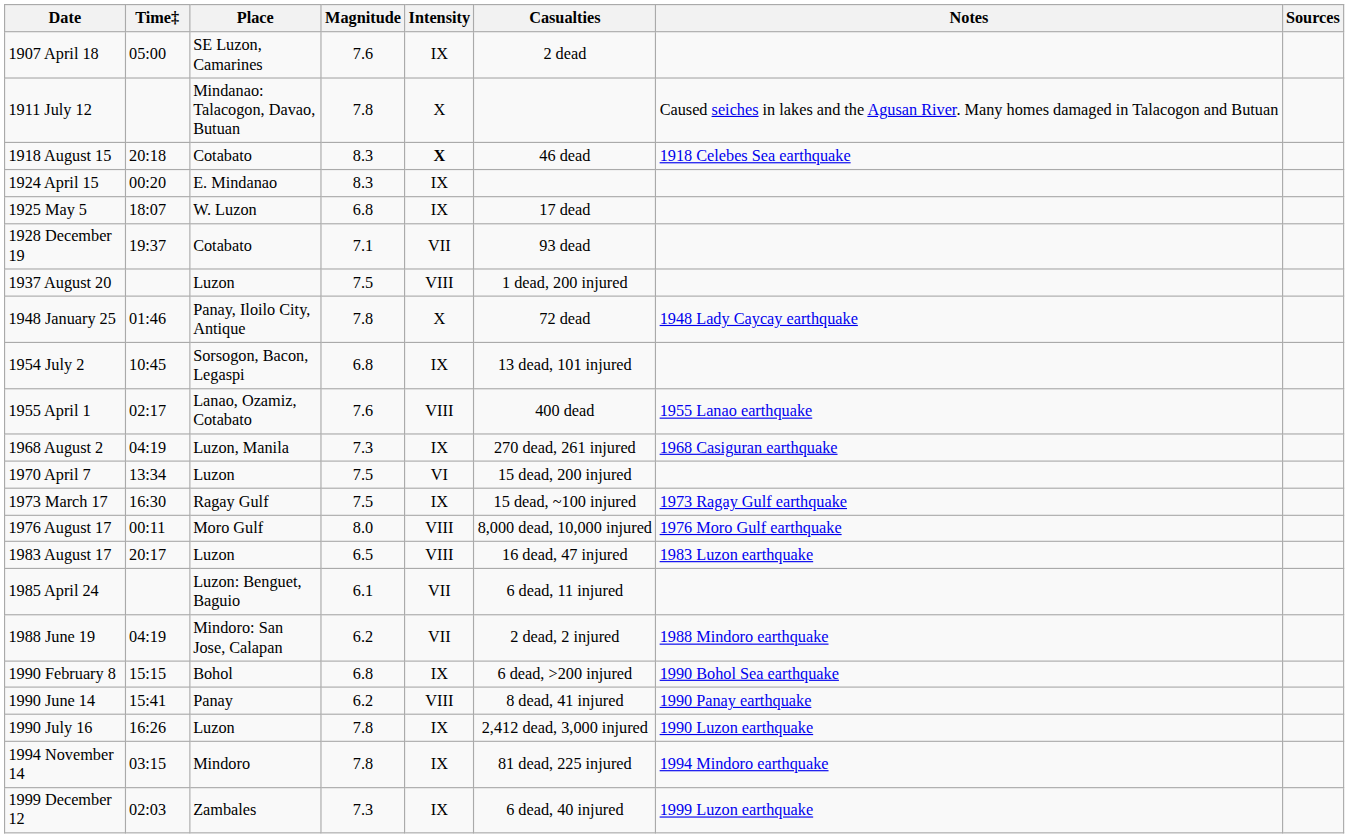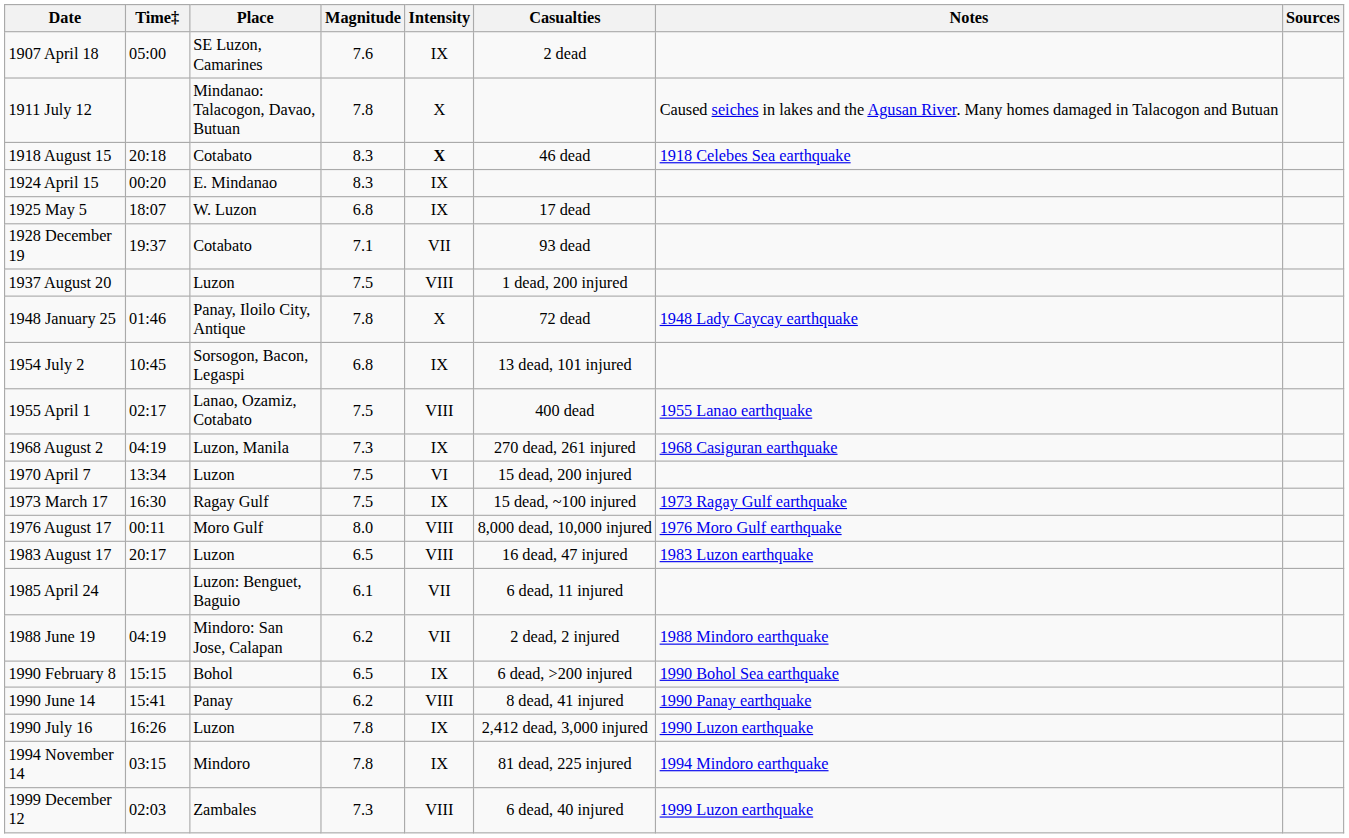 <table class="wikitable sortable" style="font-size:90%;">
 <tr bgcolor="#ececec">
 <th class="unsortable" width=100px>Date</th>
 <th class="unsortable" width=50px>Time‡</th>
 <th class="unsortable" width=110px>Place</th>
 <th width="20px">Magnitude</th>
 <th width="20px">Intensity</th>
 <th class="unsortable">Casualties</th>
 <th class="unsortable">Notes</th>
 <th class="unsortable">Sources</th>
 </tr>
 <tr>
 <td>1907 April 18</td>
 <td>05:00</td>
 <td>SE Luzon, Camarines</td>
 <td align="center">7.6</td>
 <td align="center" data-sort-value="9"> IX</td>
 <td align="center"> 2 dead</td>
 <td></td>
 <td></td>
 </tr>
 <tr>
 <td>1911 July 12</td>
 <td></td>
 <td>Mindanao: Talacogon, Davao, Butuan</td>
 <td align="center">7.8</td>
 <td align="center" data-sort-value="10"> X</td>
 <td align="center"></td>
 <td>Caused <a href='#'>seiches</a> in lakes and the <a href='#'>Agusan River</a>. Many homes damaged in Talacogon and Butuan</td>
 <td></td>
 </tr>
 <tr>
 <td>1918 August 15</td>
 <td>20:18</td>
 <td>Cotabato</td>
 <td align="center">8.3</td>
 <td align="center" data-sort-value="10"><strong> X</strong></td>
 <td align="center"> 46 dead</td>
 <td><a href='#'>1918 Celebes Sea earthquake</a></td>
 <td></td>
 </tr>
 <tr>
 <td>1924 April 15</td>
 <td>00:20</td>
 <td>E. Mindanao</td>
 <td align="center">8.3</td>
 <td align="center" data-sort-value="9"> IX</td>
 <td align="center"></td>
 <td></td>
 <td></td>
 </tr>
 <tr>
 <td>1925 May 5</td>
 <td>18:07</td>
 <td>W. Luzon</td>
 <td align="center">6.8</td>
 <td align="center" data-sort-value="9"> IX</td>
 <td align="center"> 17 dead</td>
 <td></td>
 <td></td>
 </tr>
 <tr>
 <td>1928 December 19</td>
 <td>19:37</td>
 <td>Cotabato</td>
 <td align="center">7.1</td>
 <td align="center" data-sort-value="7"> VII</td>
 <td align="center"> 93 dead</td>
 <td></td>
 <td></td>
 </tr>
 <tr>
 <td>1937 August 20</td>
 <td></td>
 <td>Luzon</td>
 <td align="center">7.5</td>
 <td align="center" data-sort-value="8"> VIII</td>
 <td align="center"> 1 dead, 200 injured</td>
 <td></td>
 <td></td>
 </tr>
 <tr>
 <td>1948 January 25</td>
 <td>01:46</td>
 <td>Panay, Iloilo City, Antique</td>
 <td align="center">7.8</td>
 <td align="center" data-sort-value="10"> X</td>
 <td align="center"> 72 dead</td>
 <td><a href='#'>1948 Lady Caycay earthquake</a></td>
 <td></td>
 </tr>
 <tr>
 <td>1954 July 2</td>
 <td>10:45</td>
 <td>Sorsogon, Bacon, Legaspi</td>
 <td align="center">6.8</td>
 <td align="center" data-sort-value="9"> IX</td>
 <td align="center"> 13 dead, 101 injured</td>
 <td></td>
 <td></td>
 </tr>
 <tr>
 <td>1955 April 1</td>
 <td>02:17</td>
 <td>Lanao, Ozamiz, Cotabato</td>
-<td align="center">7.6</td>
+<td align="center">7.5</td>
 <td align="center" data-sort-value="8"> VIII</td>
 <td align="center"> 400 dead</td>
 <td><a href='#'>1955 Lanao earthquake</a></td>
 <td></td>
 </tr>
 <tr>
 <td>1968 August 2</td>
 <td>04:19</td>
 <td>Luzon, Manila</td>
 <td align="center">7.3</td>
 <td align="center" data-sort-value="9"> IX</td>
 <td align="center"> 270 dead, 261 injured</td>
 <td><a href='#'>1968 Casiguran earthquake</a></td>
 <td></td>
 </tr>
 <tr>
 <td>1970 April 7</td>
 <td>13:34</td>
 <td>Luzon</td>
 <td align="center">7.5</td>
 <td align="center" data-sort-value="6"> VI</td>
 <td align="center"> 15 dead, 200 injured</td>
 <td></td>
 <td></td>
 </tr>
 <tr>
 <td>1973 March 17</td>
 <td>16:30</td>
 <td>Ragay Gulf</td>
 <td align="center">7.5</td>
 <td align="center" data-sort-value="9"> IX</td>
 <td align="center"> 15 dead, ~100 injured</td>
 <td><a href='#'>1973 Ragay Gulf earthquake</a></td>
 <td></td>
 </tr>
 <tr>
 <td>1976 August 17</td>
 <td>00:11</td>
 <td>Moro Gulf</td>
 <td align="center">8.0</td>
 <td align="center" data-sort-value="8">VIII</td>
 <td align="center"> 8,000 dead, 10,000 injured</td>
 <td><a href='#'>1976 Moro Gulf earthquake</a></td>
 <td></td>
 </tr>
 <tr>
 <td>1983 August 17</td>
 <td>20:17</td>
 <td>Luzon</td>
 <td align="center">6.5</td>
 <td align="center" data-sort-value="8"> VIII</td>
 <td align="center"> 16 dead, 47 injured</td>
 <td><a href='#'>1983 Luzon earthquake</a></td>
 <td></td>
 </tr>
 <tr>
 <td>1985 April 24</td>
 <td></td>
 <td>Luzon: Benguet, Baguio</td>
 <td align="center">6.1</td>
 <td align="center" data-sort-value="7"> VII</td>
 <td align="center"> 6 dead, 11 injured</td>
 <td></td>
 <td></td>
 </tr>
 <tr>
 <td>1988 June 19</td>
 <td>04:19</td>
 <td>Mindoro: San Jose, Calapan</td>
 <td align="center">6.2</td>
 <td align="center" data-sort-value="7"> VII</td>
 <td align="center"> 2 dead, 2 injured</td>
 <td><a href='#'>1988 Mindoro earthquake</a></td>
 <td></td>
 </tr>
 <tr>
 <td>1990 February 8</td>
 <td>15:15</td>
 <td>Bohol</td>
-<td align="center">6.8</td>
+<td align="center">6.5</td>
 <td align="center" data-sort-value="9"> IX</td>
 <td align="center"> 6 dead, >200 injured</td>
 <td><a href='#'>1990 Bohol Sea earthquake</a></td>
 <td></td>
 </tr>
 <tr>
 <td>1990 June 14</td>
 <td>15:41</td>
 <td>Panay</td>
 <td align="center">6.2</td>
 <td align="center" data-sort-value="8"> VIII</td>
 <td align="center"> 8 dead, 41 injured</td>
 <td><a href='#'>1990 Panay earthquake</a></td>
 <td></td>
 </tr>
 <tr>
 <td>1990 July 16</td>
 <td>16:26</td>
 <td>Luzon</td>
 <td align="center">7.8</td>
 <td align="center" data-sort-value="9"> IX</td>
 <td align="center"> 2,412 dead, 3,000 injured</td>
 <td><a href='#'>1990 Luzon earthquake</a></td>
 <td></td>
 </tr>
 <tr>
 <td>1994 November 14</td>
 <td>03:15</td>
 <td>Mindoro</td>
 <td align="center">7.8</td>
 <td align="center" data-sort-value="9"> IX</td>
 <td align="center"> 81 dead, 225 injured</td>
 <td><a href='#'>1994 Mindoro earthquake</a></td>
 <td></td>
 </tr>
 <tr>
 <td>1999 December 12</td>
 <td>02:03</td>
 <td>Zambales</td>
 <td align="center">7.3</td>
-<td align="center" data-sort-value="9"> IX</td>
+<td align="center" data-sort-value="8"> VIII</td>
 <td align="center">6 dead, 40 injured</td>
 <td><a href='#'>1999 Luzon earthquake</a></td>
 <td></td>
 </tr>
 </table>
